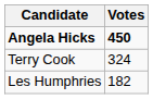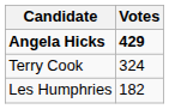 <table class="wikitable">
 <tr>
 <th>Candidate</th>
 <th>Votes</th>
 </tr>
 <tr>
 <td><strong>Angela Hicks</strong></td>
-<td><strong>450</strong></td>
+<td><strong>429</strong></td>
 </tr>
 <tr>
 <td>Terry Cook</td>
 <td>324</td>
 </tr>
 <tr>
 <td>Les Humphries</td>
 <td>182</td>
 </tr>
 </table>
